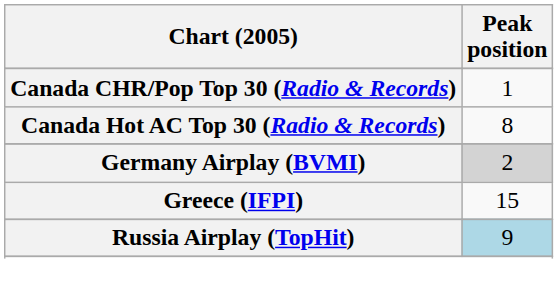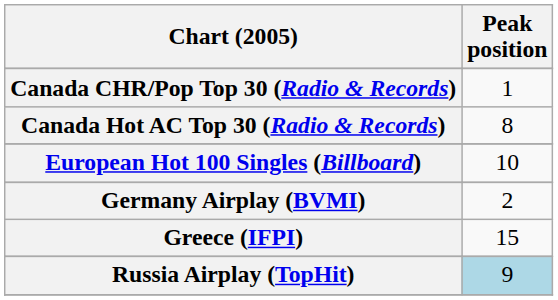 <table class="wikitable sortable plainrowheaders" style="text-align:center">
 <tr>
 <th>Chart (2005)</th>
 <th>Peak<br>position</th>
 </tr>
 <tr>
 </tr>
 <tr>
 </tr>
 <tr>
 </tr>
 <tr>
 </tr>
 <tr>
 </tr>
 <tr>
 <th scope="row">Canada CHR/Pop Top 30 (<em><a href='#'>Radio & Records</a></em>)</th>
 <td>1</td>
 </tr>
 <tr>
 <th scope="row">Canada Hot AC Top 30 (<em><a href='#'>Radio & Records</a></em>)</th>
 <td>8</td>
 </tr>
 <tr>
 </tr>
 <tr>
 </tr>
 <tr>
 </tr>
 <tr>
+<th scope="row"><a href='#'>European Hot 100 Singles</a> (<em><a href='#'>Billboard</a></em>)</th>
+<td>10</td>
+</tr>
+<tr>
 </tr>
 <tr>
 </tr>
 <tr>
 <th scope="row">Germany Airplay (<a href='#'>BVMI</a>)</th>
-<td style="background: lightgrey;">2</td>
+<td>2</td>
 </tr>
 <tr>
 <th scope="row">Greece (<a href='#'>IFPI</a>)</th>
 <td>15</td>
 </tr>
 <tr>
 </tr>
 <tr>
 </tr>
 <tr>
 </tr>
 <tr>
 </tr>
 <tr>
 </tr>
 <tr>
 </tr>
 <tr>
 </tr>
 <tr>
 <th scope="row">Russia Airplay (<a href='#'>TopHit</a>)</th>
 <td style="background: lightblue;">9</td>
 </tr>
 <tr>
 </tr>
 <tr>
 </tr>
 <tr>
 </tr>
 <tr>
 </tr>
 <tr>
 </tr>
 <tr>
 </tr>
 <tr>
 </tr>
 <tr>
 </tr>
 <tr>
 </tr>
 </table>
